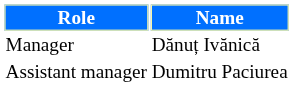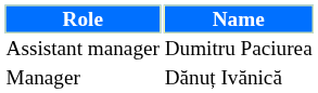 <table class="toccolours">
 <tr>
 <th style="background:#0070FF;color:#FFFFFF;border:1px solid #f4f5a9;">Role</th>
 <th style="background:#0070FF;color:#FFFFFF;border:1px solid #f4f5a9;">Name</th>
 </tr>
 <tr>
+<td>Assistant manager</td>
+<td> Dumitru Paciurea</td>
+</tr>
+<tr>
 <td>Manager</td>
 <td> Dănuț Ivănică</td>
 </tr>
-<tr>
-<td>Assistant manager</td>
-<td> Dumitru Paciurea</td>
-</tr>
 </table>
